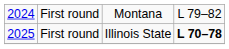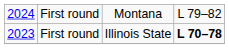 <table class="wikitable">
 <tr align="center">
 <td><a href='#'>2024</a></td>
 <td>First round</td>
 <td>Montana</td>
 <td>L 79–82</td>
 </tr>
 <tr align="center">
-<td><a href='#'>2025</a></td>
+<td><a href='#'>2023</a></td>
 <td>First round</td>
 <td>Illinois State</td>
 <td><strong>L 70–78</strong></td>
 </tr>
 <tr>
 </tr>
 </table>
